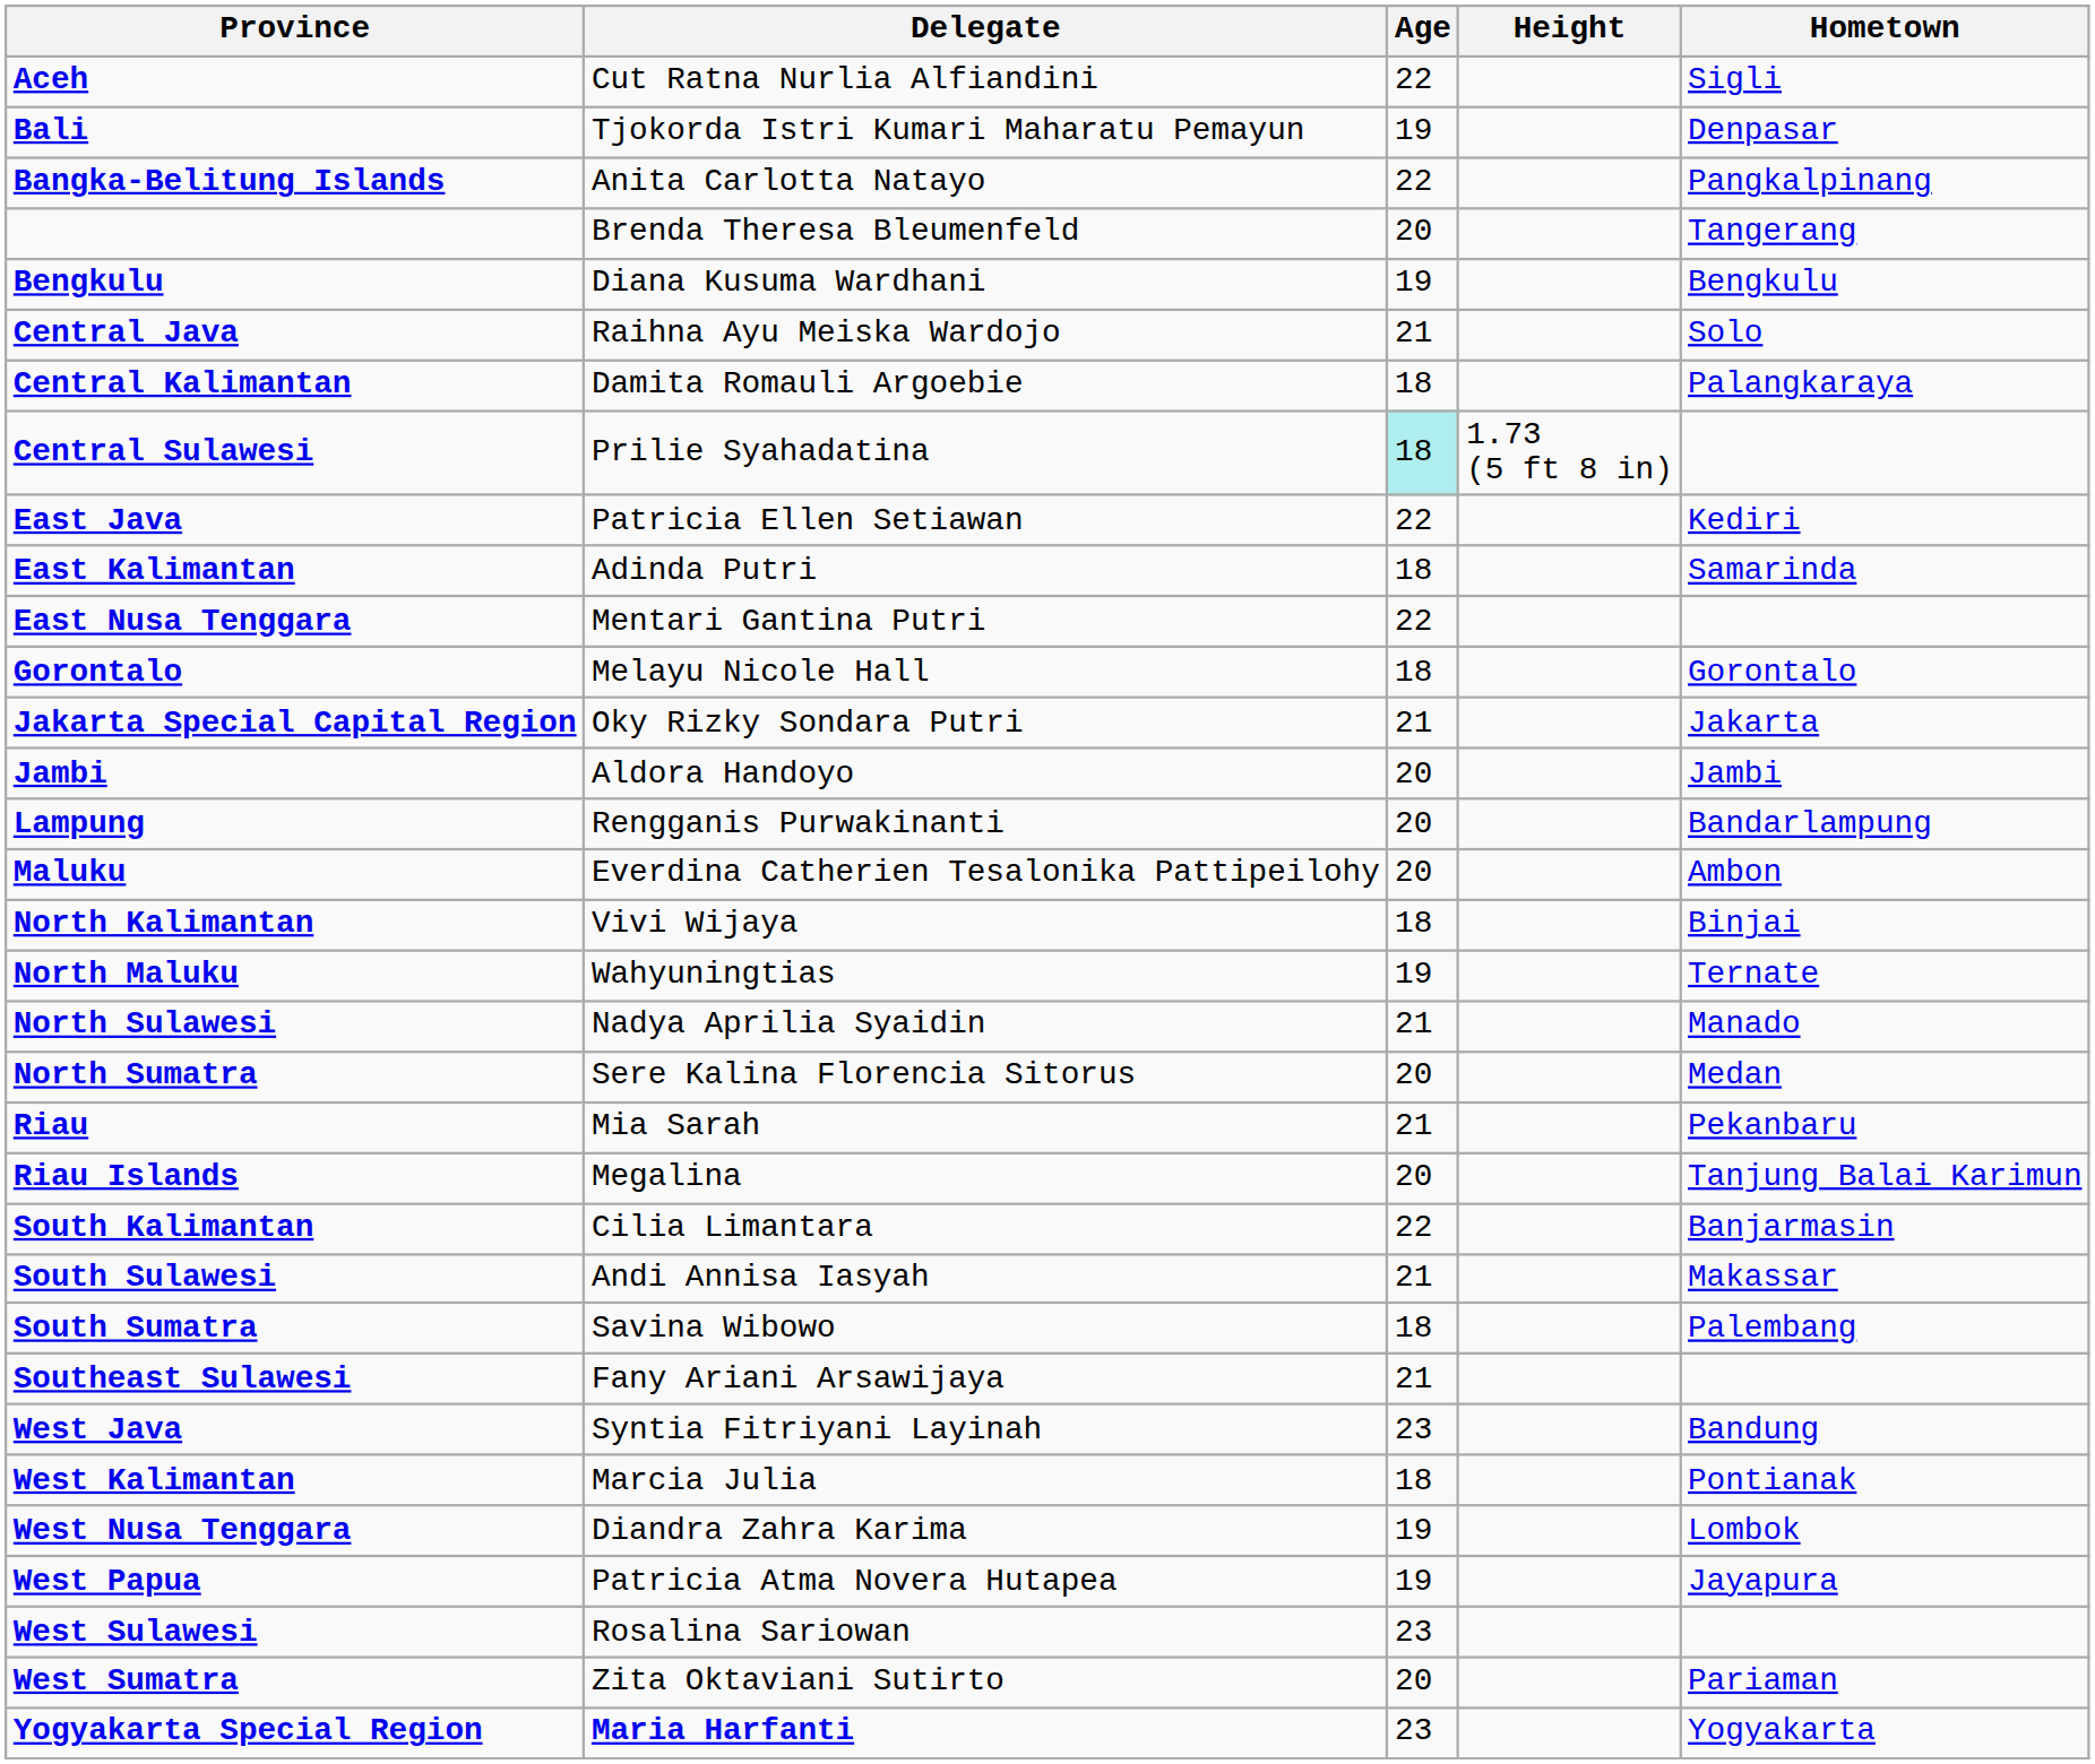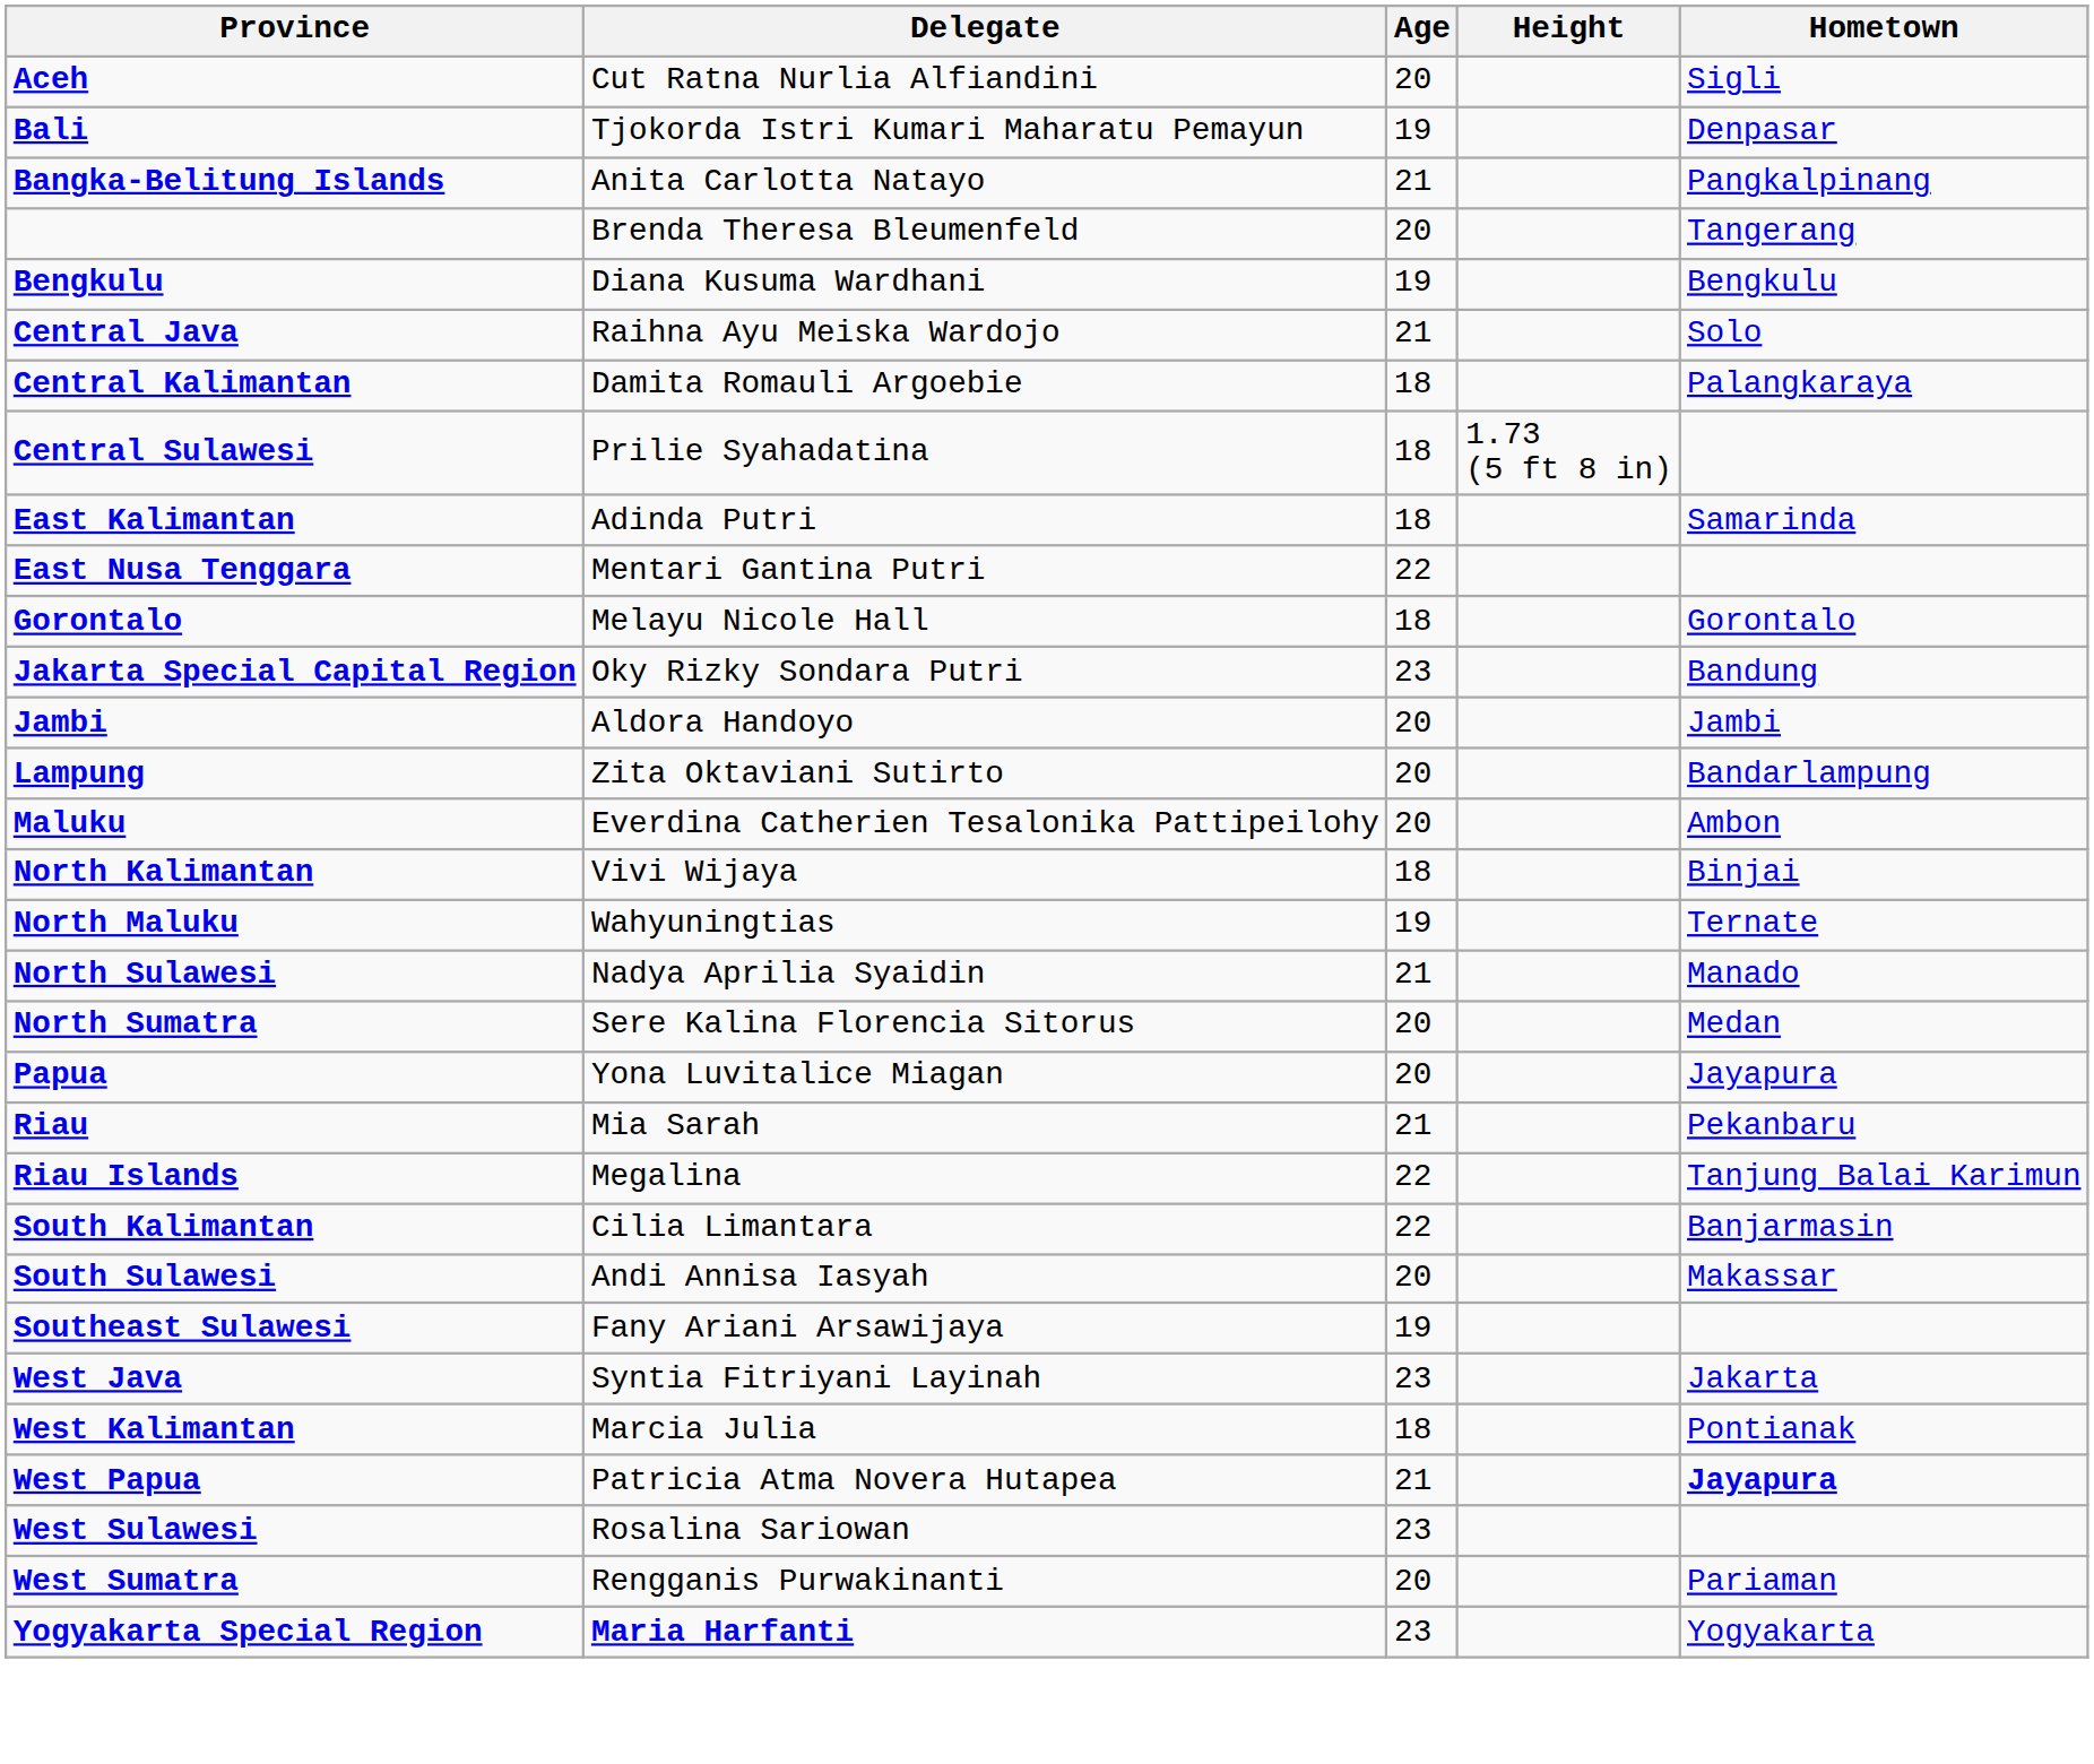 <table class="wikitable sortable" style="font-size: 95%;">
 <tr>
 <th>Province</th>
 <th>Delegate</th>
 <th>Age</th>
 <th>Height</th>
 <th>Hometown</th>
 </tr>
 <tr>
 <td><strong> <a href='#'>Aceh</a></strong></td>
 <td>Cut Ratna Nurlia  Alfiandini</td>
-<td>22</td>
+<td>20</td>
 <td></td>
 <td><a href='#'>Sigli</a></td>
 </tr>
 <tr>
 <td> <strong><a href='#'>Bali</a></strong></td>
 <td>Tjokorda Istri Kumari Maharatu Pemayun</td>
 <td>19</td>
 <td></td>
 <td><a href='#'>Denpasar</a></td>
 </tr>
 <tr>
 <td> <strong><a href='#'>Bangka-Belitung Islands</a></strong></td>
 <td>Anita Carlotta Natayo</td>
-<td>22</td>
+<td>21</td>
 <td></td>
 <td><a href='#'>Pangkalpinang</a></td>
 </tr>
 <tr>
 <td><strong></strong></td>
 <td>Brenda Theresa Bleumenfeld</td>
 <td>20</td>
 <td></td>
 <td><a href='#'>Tangerang</a></td>
 </tr>
 <tr>
 <td> <strong><a href='#'>Bengkulu</a></strong></td>
 <td>Diana Kusuma Wardhani</td>
 <td>19</td>
 <td></td>
 <td><a href='#'>Bengkulu</a></td>
 </tr>
 <tr>
 <td> <strong><a href='#'>Central Java</a></strong></td>
 <td>Raihna Ayu Meiska Wardojo</td>
 <td>21</td>
 <td></td>
 <td><a href='#'>Solo</a></td>
 </tr>
 <tr>
 <td>  <strong><a href='#'>Central Kalimantan</a></strong></td>
 <td>Damita Romauli Argoebie</td>
 <td>18</td>
 <td></td>
 <td><a href='#'>Palangkaraya</a></td>
 </tr>
 <tr>
 <td> <strong><a href='#'>Central Sulawesi</a></strong></td>
 <td>Prilie Syahadatina</td>
-<td style="background: paleturquoise;">18</td>
+<td>18</td>
 <td>1.73<br>(5 ft 8 in)</td>
 <td></td>
-</tr>
-<tr>
-<td> <strong><a href='#'>East Java</a></strong></td>
-<td>Patricia Ellen Setiawan</td>
-<td>22</td>
-<td></td>
-<td><a href='#'>Kediri</a></td>
 </tr>
 <tr>
 <td>  <strong><a href='#'>East Kalimantan</a></strong></td>
 <td>Adinda Putri</td>
 <td>18</td>
 <td></td>
 <td><a href='#'>Samarinda</a></td>
 </tr>
 <tr>
 <td> <strong><a href='#'>East Nusa Tenggara</a></strong></td>
 <td>Mentari Gantina Putri</td>
 <td>22</td>
 <td></td>
 </tr>
 <tr>
 <td> <strong><a href='#'>Gorontalo</a></strong></td>
 <td>Melayu Nicole Hall</td>
 <td>18</td>
 <td></td>
 <td><a href='#'>Gorontalo</a></td>
 </tr>
 <tr>
 <td> <strong><a href='#'>Jakarta Special Capital Region</a></strong></td>
 <td>Oky Rizky Sondara Putri</td>
-<td>21</td>
+<td>23</td>
 <td></td>
-<td><a href='#'>Jakarta</a></td>
+<td><a href='#'>Bandung</a></td>
 </tr>
 <tr>
 <td> <strong><a href='#'>Jambi</a></strong></td>
 <td>Aldora Handoyo</td>
 <td>20</td>
 <td></td>
 <td><a href='#'>Jambi</a></td>
 </tr>
 <tr>
 <td> <strong><a href='#'>Lampung</a></strong></td>
-<td>Rengganis Purwakinanti</td>
+<td>Zita Oktaviani Sutirto</td>
 <td>20</td>
 <td></td>
 <td><a href='#'>Bandarlampung</a></td>
 </tr>
 <tr>
 <td> <strong><a href='#'>Maluku</a></strong></td>
 <td>Everdina Catherien Tesalonika Pattipeilohy</td>
 <td>20</td>
 <td></td>
 <td><a href='#'>Ambon</a></td>
 </tr>
 <tr>
 <td>  <strong><a href='#'>North Kalimantan</a></strong></td>
 <td>Vivi Wijaya</td>
 <td>18</td>
 <td></td>
 <td><a href='#'>Binjai</a></td>
 </tr>
 <tr>
 <td> <strong><a href='#'>North Maluku</a></strong></td>
 <td>Wahyuningtias</td>
 <td>19</td>
 <td></td>
 <td><a href='#'>Ternate</a></td>
 </tr>
 <tr>
 <td> <strong><a href='#'>North Sulawesi</a></strong></td>
 <td>Nadya Aprilia Syaidin</td>
 <td>21</td>
 <td></td>
 <td><a href='#'>Manado</a></td>
 </tr>
 <tr>
 <td> <strong><a href='#'>North Sumatra</a></strong></td>
 <td>Sere Kalina Florencia Sitorus</td>
 <td>20</td>
 <td></td>
 <td><a href='#'>Medan</a></td>
 </tr>
 <tr>
+<td> <strong><a href='#'>Papua</a></strong></td>
+<td>Yona Luvitalice Miagan</td>
+<td>20</td>
+<td></td>
+<td><a href='#'>Jayapura</a></td>
+</tr>
+<tr>
 <td> <strong><a href='#'>Riau</a></strong></td>
 <td>Mia Sarah</td>
 <td>21</td>
 <td></td>
 <td><a href='#'>Pekanbaru</a></td>
 </tr>
 <tr>
 <td> <strong><a href='#'>Riau Islands</a></strong></td>
 <td>Megalina</td>
-<td>20</td>
+<td>22</td>
 <td></td>
 <td><a href='#'>Tanjung Balai Karimun</a></td>
 </tr>
 <tr>
 <td> <strong><a href='#'>South Kalimantan</a></strong></td>
 <td>Cilia Limantara</td>
 <td>22</td>
 <td></td>
 <td><a href='#'>Banjarmasin</a></td>
 </tr>
 <tr>
 <td> <strong><a href='#'>South Sulawesi</a></strong></td>
 <td>Andi Annisa Iasyah</td>
-<td>21</td>
+<td>20</td>
 <td></td>
 <td><a href='#'>Makassar</a></td>
 </tr>
 <tr>
-<td> <strong><a href='#'>South Sumatra</a></strong></td>
-<td>Savina Wibowo</td>
-<td>18</td>
-<td></td>
-<td><a href='#'>Palembang</a></td>
-</tr>
-<tr>
 <td> <strong><a href='#'>Southeast Sulawesi</a></strong></td>
 <td>Fany Ariani Arsawijaya</td>
-<td>21</td>
+<td>19</td>
 <td></td>
 </tr>
 <tr>
 <td> <strong><a href='#'>West Java</a></strong></td>
 <td>Syntia Fitriyani Layinah</td>
 <td>23</td>
 <td></td>
-<td><a href='#'>Bandung</a></td>
+<td><a href='#'>Jakarta</a></td>
 </tr>
 <tr>
 <td>  <strong><a href='#'>West Kalimantan</a></strong></td>
 <td>Marcia Julia</td>
 <td>18</td>
 <td></td>
 <td><a href='#'>Pontianak</a></td>
 </tr>
 <tr>
-<td>  <strong><a href='#'>West Nusa Tenggara</a></strong></td>
-<td>Diandra Zahra Karima</td>
-<td>19</td>
-<td></td>
-<td><a href='#'>Lombok</a></td>
-</tr>
-<tr>
 <td> <strong><a href='#'>West Papua</a></strong></td>
 <td>Patricia Atma Novera Hutapea</td>
-<td>19</td>
+<td>21</td>
 <td></td>
-<td><a href='#'>Jayapura</a></td>
+<td><strong><a href='#'>Jayapura</a></strong></td>
 </tr>
 <tr>
 <td> <strong><a href='#'>West Sulawesi</a></strong></td>
 <td>Rosalina Sariowan</td>
 <td>23</td>
 <td></td>
 </tr>
 <tr>
 <td> <strong><a href='#'>West Sumatra</a></strong></td>
-<td>Zita Oktaviani Sutirto</td>
+<td>Rengganis Purwakinanti</td>
 <td>20</td>
 <td></td>
 <td><a href='#'>Pariaman</a></td>
 </tr>
 <tr>
 <td> <strong><a href='#'>Yogyakarta Special Region</a></strong></td>
 <td><strong><a href='#'>Maria Harfanti</a></strong></td>
 <td>23</td>
 <td></td>
 <td><a href='#'>Yogyakarta</a></td>
 </tr>
 </table>
